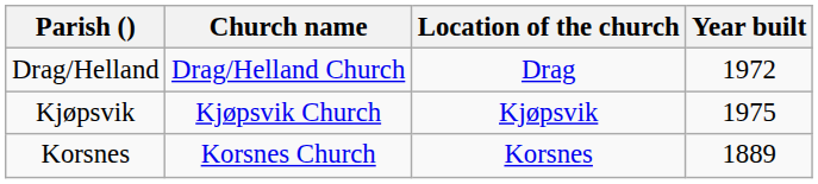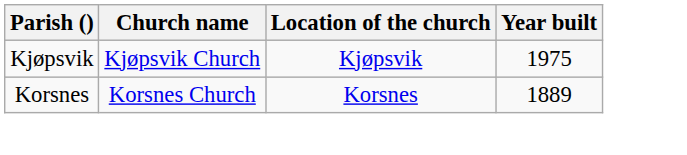 <table class="wikitable" style="text-align:center">
 <tr>
 <th>Parish ()</th>
 <th>Church name</th>
 <th>Location of the church</th>
 <th>Year built</th>
-</tr>
-<tr>
-<td>Drag/Helland</td>
-<td><a href='#'>Drag/Helland Church</a></td>
-<td><a href='#'>Drag</a></td>
-<td>1972</td>
 </tr>
 <tr>
 <td>Kjøpsvik</td>
 <td><a href='#'>Kjøpsvik Church</a></td>
 <td><a href='#'>Kjøpsvik</a></td>
 <td>1975</td>
 </tr>
 <tr>
 <td>Korsnes</td>
 <td><a href='#'>Korsnes Church</a></td>
 <td><a href='#'>Korsnes</a></td>
 <td>1889</td>
 </tr>
 </table>
